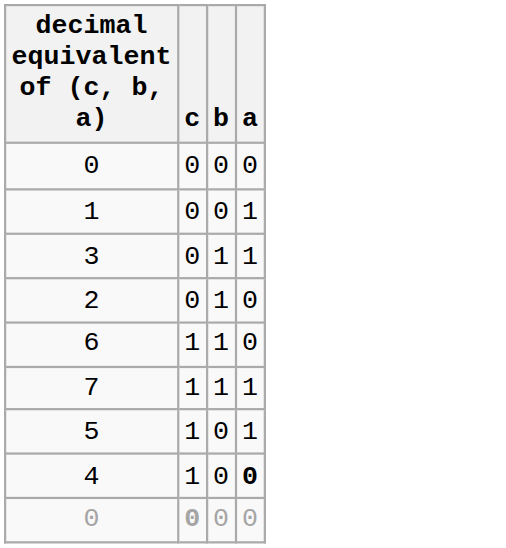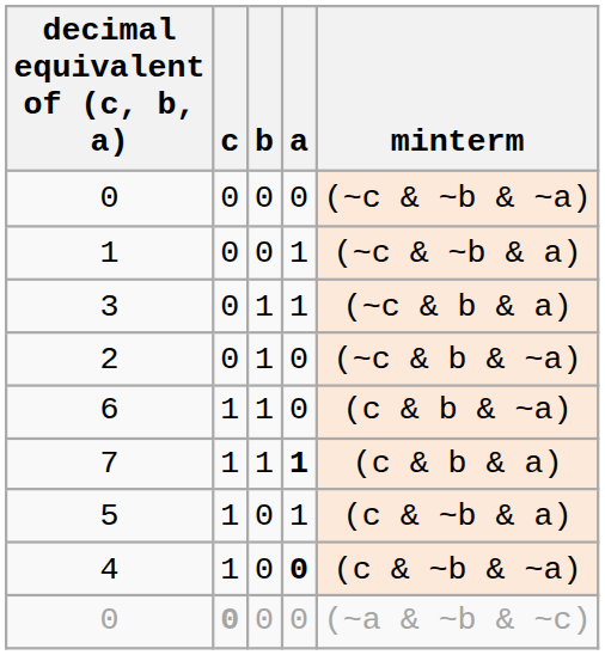 <table class="wikitable">
 <tr style="font-size:9pt" align="center" valign="bottom">
 <th width="60" Height="39">decimal equivalent of (c, b, a)</th>
 <th>c</th>
 <th>b</th>
 <th>a</th>
+<th>minterm</th>
 </tr>
 <tr style="font-size:9pt" align="center" valign="bottom">
 <td Height="15">0</td>
 <td>0</td>
 <td>0</td>
 <td>0</td>
+<td style="background-color:#FDE9D9">(~c  &  ~b  &  ~a)</td>
 </tr>
 <tr style="font-size:9pt" align="center" valign="bottom">
 <td Height="15">1</td>
 <td>0</td>
 <td>0</td>
 <td>1</td>
+<td style="background-color:#FDE9D9">(~c  &  ~b  &  a)</td>
 </tr>
 <tr style="font-size:9pt" align="center" valign="bottom">
 <td Height="12">3</td>
 <td>0</td>
 <td>1</td>
 <td>1</td>
+<td style="background-color:#FDE9D9">(~c  &  b  &  a)</td>
 </tr>
 <tr style="font-size:9pt" align="center" valign="bottom">
 <td Height="12">2</td>
 <td>0</td>
 <td>1</td>
 <td>0</td>
+<td style="background-color:#FDE9D9">(~c &  b  &  ~a)</td>
 </tr>
 <tr style="font-size:9pt" align="center" valign="bottom">
 <td Height="12">6</td>
 <td>1</td>
 <td>1</td>
 <td>0</td>
+<td style="background-color:#FDE9D9">(c  &  b  &  ~a)</td>
 </tr>
 <tr style="font-size:9pt" align="center" valign="bottom">
 <td Height="12">7</td>
 <td>1</td>
 <td>1</td>
-<td>1</td>
+<td><strong>1</strong></td>
+<td style="background-color:#FDE9D9">(c &  b &  a)</td>
 </tr>
 <tr style="font-size:9pt" align="center" valign="bottom">
 <td Height="12">5</td>
 <td>1</td>
 <td>0</td>
 <td>1</td>
+<td style="background-color:#FDE9D9">(c  &  ~b  &  a)</td>
 </tr>
 <tr style="font-size:9pt" align="center" valign="bottom">
 <td Height="12">4</td>
 <td>1</td>
 <td>0</td>
 <td><strong>0</strong></td>
+<td style="background-color:#FDE9D9">(c  &  ~b  &  ~a)</td>
 </tr>
 <tr style="font-size:9pt;color:#A5A5A5" align="center" valign="bottom">
 <td Height="12">0</td>
 <td style="font-weight:bold">0</td>
 <td>0</td>
 <td>0</td>
+<td>(~a  &  ~b  &  ~c)</td>
 </tr>
 </table>
